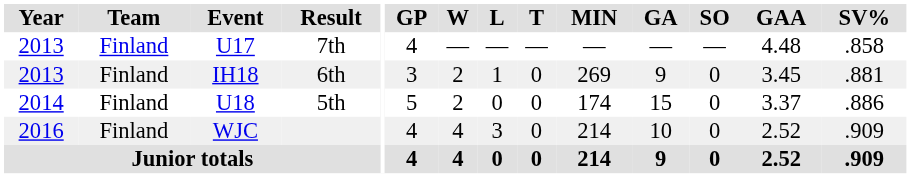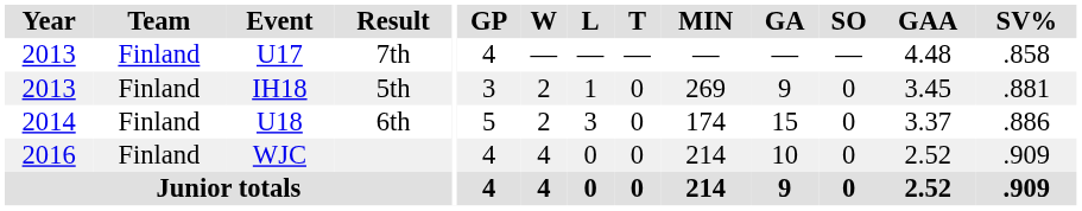 <table border="0" cellpadding="1" cellspacing="0" ID="Table3" style="text-align:center; width:40em;">
 <tr bgcolor="#e0e0e0">
 <th>Year</th>
 <th>Team</th>
 <th>Event</th>
 <th>Result</th>
 <th rowspan="99" bgcolor="#ffffff"></th>
 <th>GP</th>
 <th>W</th>
 <th>L</th>
 <th>T</th>
 <th>MIN</th>
 <th>GA</th>
 <th>SO</th>
 <th>GAA</th>
 <th>SV%</th>
 </tr>
 <tr>
 <td><a href='#'>2013</a></td>
 <td><a href='#'>Finland</a></td>
 <td><a href='#'>U17</a></td>
 <td>7th</td>
 <td>4</td>
 <td>—</td>
 <td>—</td>
 <td>—</td>
 <td>—</td>
 <td>—</td>
 <td>—</td>
 <td>4.48</td>
 <td>.858</td>
 </tr>
 <tr bgcolor="#f0f0f0">
 <td><a href='#'>2013</a></td>
 <td>Finland</td>
 <td><a href='#'>IH18</a></td>
-<td>6th</td>
+<td>5th</td>
 <td>3</td>
 <td>2</td>
 <td>1</td>
 <td>0</td>
 <td>269</td>
 <td>9</td>
 <td>0</td>
 <td>3.45</td>
 <td>.881</td>
 </tr>
 <tr>
 <td><a href='#'>2014</a></td>
 <td>Finland</td>
 <td><a href='#'>U18</a></td>
-<td>5th</td>
+<td>6th</td>
 <td>5</td>
 <td>2</td>
-<td>0</td>
+<td>3</td>
 <td>0</td>
 <td>174</td>
 <td>15</td>
 <td>0</td>
 <td>3.37</td>
 <td>.886</td>
 </tr>
 <tr bgcolor="#f0f0f0">
 <td><a href='#'>2016</a></td>
 <td>Finland</td>
 <td><a href='#'>WJC</a></td>
 <td></td>
 <td>4</td>
 <td>4</td>
-<td>3</td>
+<td>0</td>
 <td>0</td>
 <td>214</td>
 <td>10</td>
 <td>0</td>
 <td>2.52</td>
 <td>.909</td>
 </tr>
 <tr bgcolor="#e0e0e0">
 <th colspan="4">Junior totals</th>
 <th>4</th>
 <th>4</th>
 <th>0</th>
 <th>0</th>
 <th>214</th>
 <th>9</th>
 <th>0</th>
 <th>2.52</th>
 <th>.909</th>
 </tr>
 </table>
